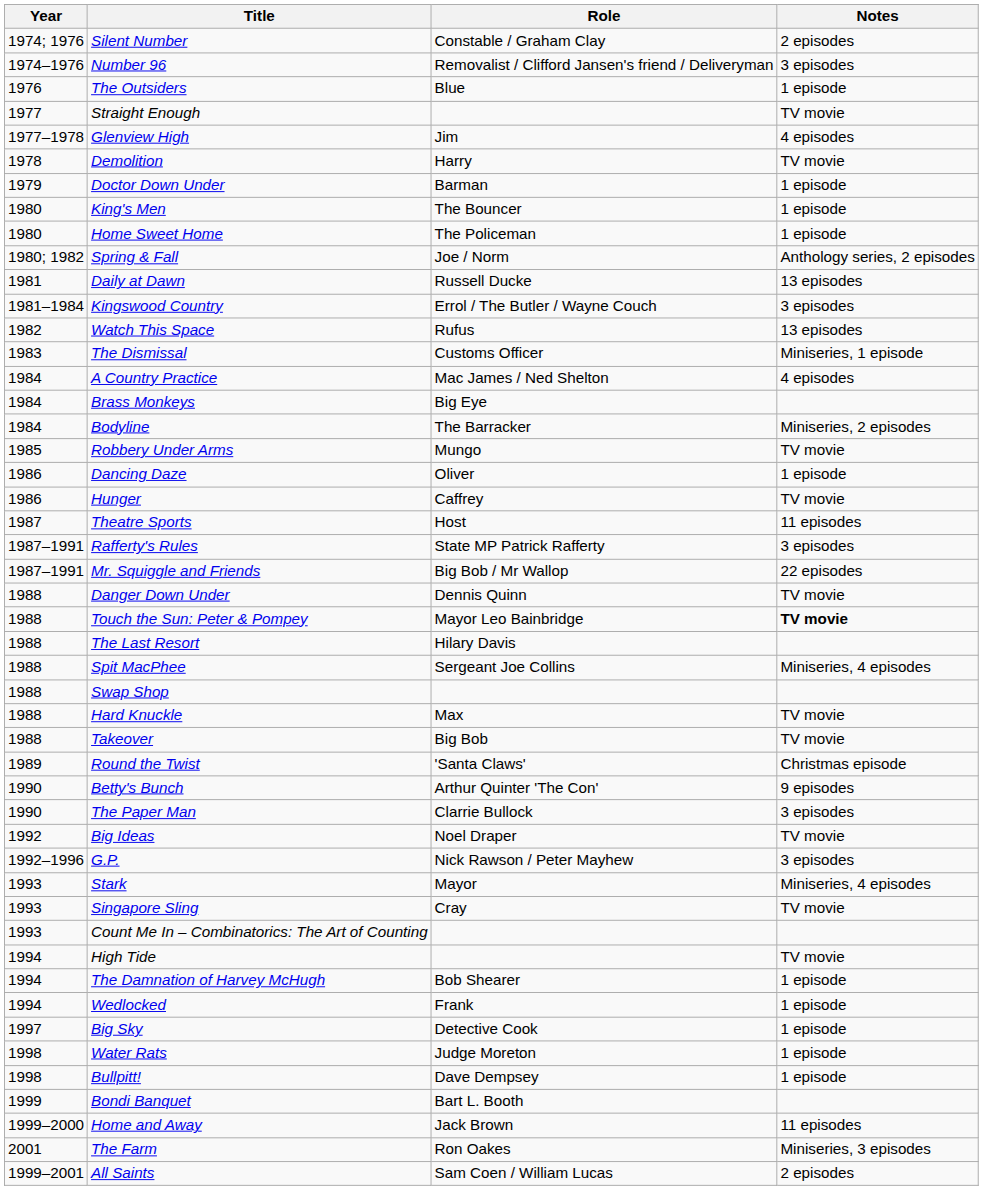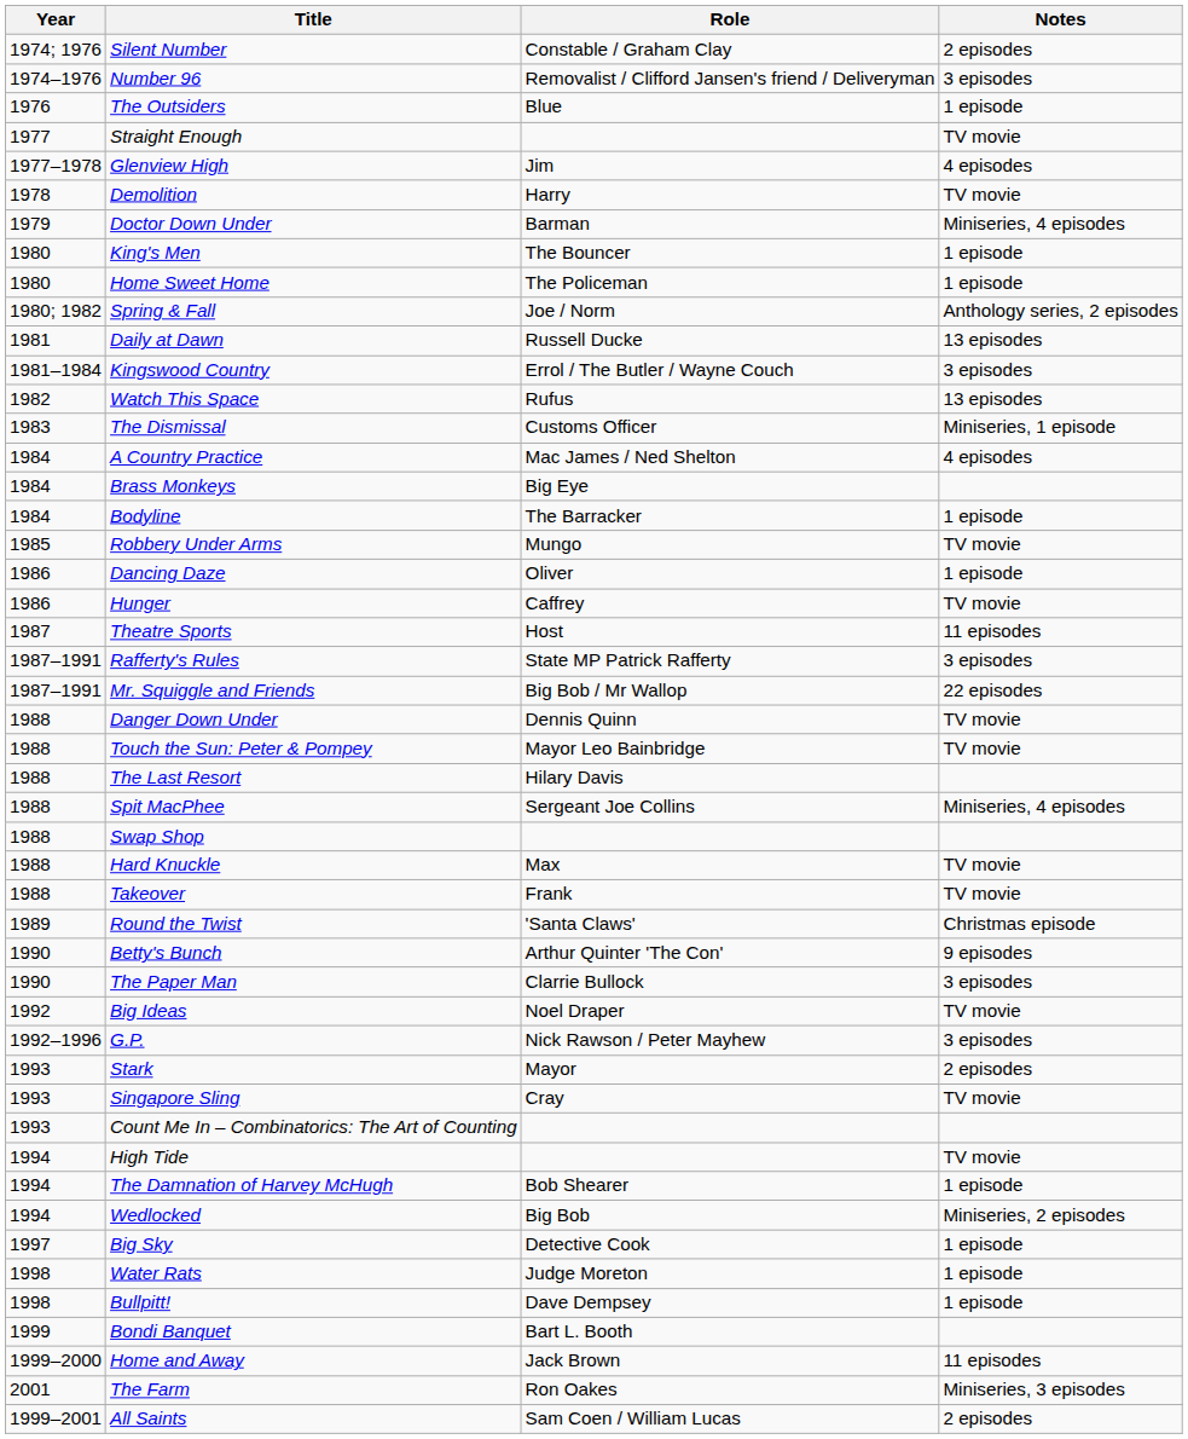 <table class=wikitable>
 <tr>
 <th>Year</th>
 <th>Title</th>
 <th>Role</th>
 <th>Notes</th>
 </tr>
 <tr>
 <td>1974; 1976</td>
 <td><em><a href='#'>Silent Number</a></em></td>
 <td>Constable / Graham Clay</td>
 <td>2 episodes</td>
 </tr>
 <tr>
 <td>1974–1976</td>
 <td><em><a href='#'>Number 96</a></em></td>
 <td>Removalist / Clifford Jansen's friend / Deliveryman</td>
 <td>3 episodes</td>
 </tr>
 <tr>
 <td>1976</td>
 <td><em><a href='#'>The Outsiders</a></em></td>
 <td>Blue</td>
 <td>1 episode</td>
 </tr>
 <tr>
 <td>1977</td>
 <td><em>Straight Enough</em></td>
 <td></td>
 <td>TV movie</td>
 </tr>
 <tr>
 <td>1977–1978</td>
 <td><em><a href='#'>Glenview High</a></em></td>
 <td>Jim</td>
 <td>4 episodes</td>
 </tr>
 <tr>
 <td>1978</td>
 <td><em><a href='#'>Demolition</a></em></td>
 <td>Harry</td>
 <td>TV movie</td>
 </tr>
 <tr>
 <td>1979</td>
 <td><em><a href='#'>Doctor Down Under</a></em></td>
 <td>Barman</td>
-<td>1 episode</td>
+<td>Miniseries, 4 episodes</td>
 </tr>
 <tr>
 <td>1980</td>
 <td><em><a href='#'>King's Men</a></em></td>
 <td>The Bouncer</td>
 <td>1 episode</td>
 </tr>
 <tr>
 <td>1980</td>
 <td><em><a href='#'>Home Sweet Home</a></em></td>
 <td>The Policeman</td>
 <td>1 episode</td>
 </tr>
 <tr>
 <td>1980; 1982</td>
 <td><em><a href='#'>Spring & Fall</a></em></td>
 <td>Joe / Norm</td>
 <td>Anthology series, 2 episodes</td>
 </tr>
 <tr>
 <td>1981</td>
 <td><em><a href='#'>Daily at Dawn</a></em></td>
 <td>Russell Ducke</td>
 <td>13 episodes</td>
 </tr>
 <tr>
 <td>1981–1984</td>
 <td><em><a href='#'>Kingswood Country</a></em></td>
 <td>Errol / The Butler / Wayne Couch</td>
 <td>3 episodes</td>
 </tr>
 <tr>
 <td>1982</td>
 <td><em><a href='#'>Watch This Space</a></em></td>
 <td>Rufus</td>
 <td>13 episodes</td>
 </tr>
 <tr>
 <td>1983</td>
 <td><em><a href='#'>The Dismissal</a></em></td>
 <td>Customs Officer</td>
 <td>Miniseries, 1 episode</td>
 </tr>
 <tr>
 <td>1984</td>
 <td><em><a href='#'>A Country Practice</a></em></td>
 <td>Mac James / Ned Shelton</td>
 <td>4 episodes</td>
 </tr>
 <tr>
 <td>1984</td>
 <td><em><a href='#'>Brass Monkeys</a></em></td>
 <td>Big Eye</td>
 <td></td>
 </tr>
 <tr>
 <td>1984</td>
 <td><em><a href='#'>Bodyline</a></em></td>
 <td>The Barracker</td>
-<td>Miniseries, 2 episodes</td>
+<td>1 episode</td>
 </tr>
 <tr>
 <td>1985</td>
 <td><em><a href='#'>Robbery Under Arms</a></em></td>
 <td>Mungo</td>
 <td>TV movie</td>
 </tr>
 <tr>
 <td>1986</td>
 <td><em><a href='#'>Dancing Daze</a></em></td>
 <td>Oliver</td>
 <td>1 episode</td>
 </tr>
 <tr>
 <td>1986</td>
 <td><em><a href='#'>Hunger</a></em></td>
 <td>Caffrey</td>
 <td>TV movie</td>
 </tr>
 <tr>
 <td>1987</td>
 <td><em><a href='#'>Theatre Sports</a></em></td>
 <td>Host</td>
 <td>11 episodes</td>
 </tr>
 <tr>
 <td>1987–1991</td>
 <td><em><a href='#'>Rafferty's Rules</a></em></td>
 <td>State MP Patrick Rafferty</td>
 <td>3 episodes</td>
 </tr>
 <tr>
 <td>1987–1991</td>
 <td><em><a href='#'>Mr. Squiggle and Friends</a></em></td>
 <td>Big Bob / Mr Wallop</td>
 <td>22 episodes</td>
 </tr>
 <tr>
 <td>1988</td>
 <td><em><a href='#'>Danger Down Under</a></em></td>
 <td>Dennis Quinn</td>
 <td>TV movie</td>
 </tr>
 <tr>
 <td>1988</td>
 <td><em><a href='#'>Touch the Sun: Peter & Pompey</a></em></td>
 <td>Mayor Leo Bainbridge</td>
-<td><strong>TV movie</strong></td>
+<td>TV movie</td>
 </tr>
 <tr>
 <td>1988</td>
 <td><em><a href='#'>The Last Resort</a></em></td>
 <td>Hilary Davis</td>
 <td></td>
 </tr>
 <tr>
 <td>1988</td>
 <td><em><a href='#'>Spit MacPhee</a></em></td>
 <td>Sergeant Joe Collins</td>
 <td>Miniseries, 4 episodes</td>
 </tr>
 <tr>
 <td>1988</td>
 <td><em><a href='#'>Swap Shop</a></em></td>
 <td></td>
 <td></td>
 </tr>
 <tr>
 <td>1988</td>
 <td><em><a href='#'>Hard Knuckle</a></em></td>
 <td>Max</td>
 <td>TV movie</td>
 </tr>
 <tr>
 <td>1988</td>
 <td><em><a href='#'>Takeover</a></em></td>
-<td>Big Bob</td>
+<td>Frank</td>
 <td>TV movie</td>
 </tr>
 <tr>
 <td>1989</td>
 <td><em><a href='#'>Round the Twist</a></em></td>
 <td>'Santa Claws'</td>
 <td>Christmas episode</td>
 </tr>
 <tr>
 <td>1990</td>
 <td><em><a href='#'>Betty's Bunch</a></em></td>
 <td>Arthur Quinter 'The Con'</td>
 <td>9 episodes</td>
 </tr>
 <tr>
 <td>1990</td>
 <td><em><a href='#'>The Paper Man</a></em></td>
 <td>Clarrie Bullock</td>
 <td>3 episodes</td>
 </tr>
 <tr>
 <td>1992</td>
 <td><em><a href='#'>Big Ideas</a></em></td>
 <td>Noel Draper</td>
 <td>TV movie</td>
 </tr>
 <tr>
 <td>1992–1996</td>
 <td><em><a href='#'>G.P.</a></em></td>
 <td>Nick Rawson / Peter Mayhew</td>
 <td>3 episodes</td>
 </tr>
 <tr>
 <td>1993</td>
 <td><em><a href='#'>Stark</a></em></td>
 <td>Mayor</td>
-<td>Miniseries, 4 episodes</td>
+<td>2 episodes</td>
 </tr>
 <tr>
 <td>1993</td>
 <td><em><a href='#'>Singapore Sling</a></em></td>
 <td>Cray</td>
 <td>TV movie</td>
 </tr>
 <tr>
 <td>1993</td>
 <td><em>Count Me In – Combinatorics: The Art of Counting</em></td>
 <td></td>
 <td></td>
 </tr>
 <tr>
 <td>1994</td>
 <td><em>High Tide</em></td>
 <td></td>
 <td>TV movie</td>
 </tr>
 <tr>
 <td>1994</td>
 <td><em><a href='#'>The Damnation of Harvey McHugh</a></em></td>
 <td>Bob Shearer</td>
 <td>1 episode</td>
 </tr>
 <tr>
 <td>1994</td>
 <td><em><a href='#'>Wedlocked</a></em></td>
-<td>Frank</td>
-<td>1 episode</td>
+<td>Big Bob</td>
+<td>Miniseries, 2 episodes</td>
 </tr>
 <tr>
 <td>1997</td>
 <td><em><a href='#'>Big Sky</a></em></td>
 <td>Detective Cook</td>
 <td>1 episode</td>
 </tr>
 <tr>
 <td>1998</td>
 <td><em><a href='#'>Water Rats</a></em></td>
 <td>Judge Moreton</td>
 <td>1 episode</td>
 </tr>
 <tr>
 <td>1998</td>
 <td><em><a href='#'>Bullpitt!</a></em></td>
 <td>Dave Dempsey</td>
 <td>1 episode</td>
 </tr>
 <tr>
 <td>1999</td>
 <td><em><a href='#'>Bondi Banquet</a></em></td>
 <td>Bart L. Booth</td>
 <td></td>
 </tr>
 <tr>
 <td>1999–2000</td>
 <td><em><a href='#'>Home and Away</a></em></td>
 <td>Jack Brown</td>
 <td>11 episodes</td>
 </tr>
 <tr>
 <td>2001</td>
 <td><em><a href='#'>The Farm</a></em></td>
 <td>Ron Oakes</td>
 <td>Miniseries, 3 episodes</td>
 </tr>
 <tr>
 <td>1999–2001</td>
 <td><em><a href='#'>All Saints</a></em></td>
 <td>Sam Coen / William Lucas</td>
 <td>2 episodes</td>
 </tr>
 </table>
